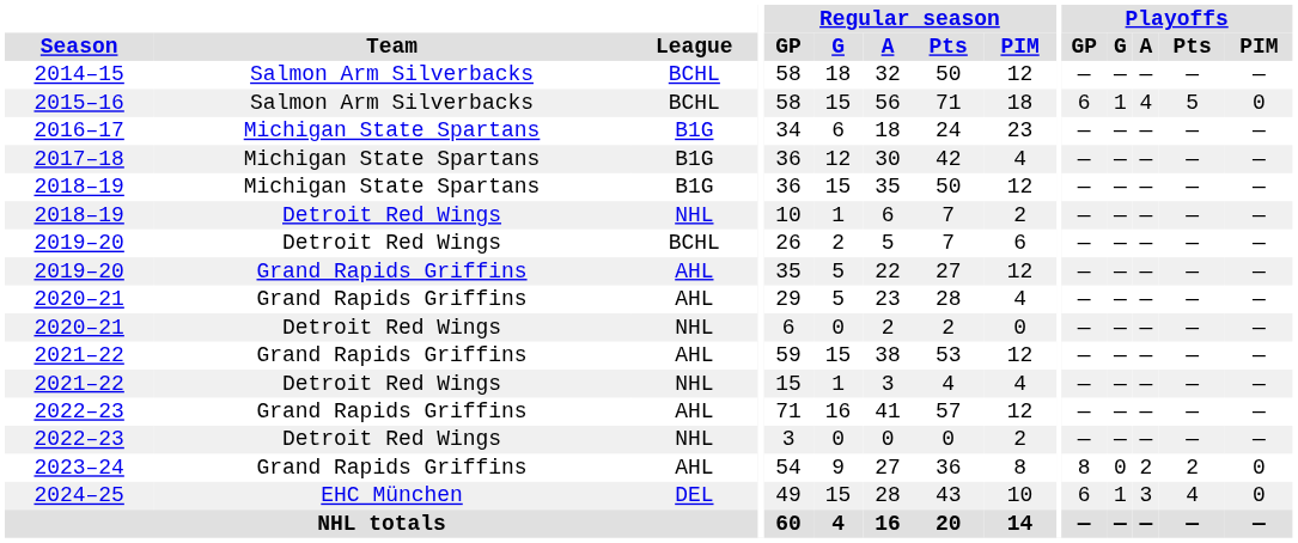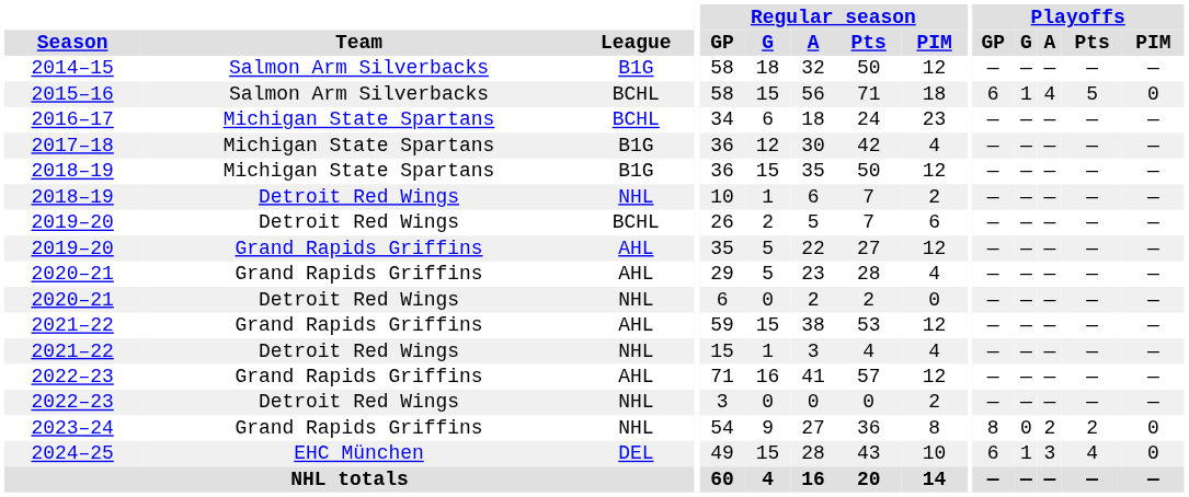 <table border="0" cellpadding="1" cellspacing="0" style="text-align:center; width:60em">
 <tr bgcolor="#e0e0e0">
 <th colspan="3" bgcolor="#ffffff"></th>
 <th rowspan="98" bgcolor="#ffffff"></th>
 <th colspan="5"><a href='#'>Regular season</a></th>
 <th rowspan="98" bgcolor="#ffffff"></th>
 <th colspan="5"><a href='#'>Playoffs</a></th>
 </tr>
 <tr bgcolor="#e0e0e0">
 <th><a href='#'>Season</a></th>
 <th>Team</th>
 <th>League</th>
 <th>GP</th>
 <th><a href='#'>G</a></th>
 <th><a href='#'>A</a></th>
 <th><a href='#'>Pts</a></th>
 <th><a href='#'>PIM</a></th>
 <th>GP</th>
 <th>G</th>
 <th>A</th>
 <th>Pts</th>
 <th>PIM</th>
 </tr>
 <tr>
 <td><a href='#'>2014–15</a></td>
 <td><a href='#'>Salmon Arm Silverbacks</a></td>
-<td><a href='#'>BCHL</a></td>
+<td><a href='#'>B1G</a></td>
 <td>58</td>
 <td>18</td>
 <td>32</td>
 <td>50</td>
 <td>12</td>
 <td>—</td>
 <td>—</td>
 <td>—</td>
 <td>—</td>
 <td>—</td>
 </tr>
 <tr bgcolor="#f0f0f0">
 <td><a href='#'>2015–16</a></td>
 <td>Salmon Arm Silverbacks</td>
 <td>BCHL</td>
 <td>58</td>
 <td>15</td>
 <td>56</td>
 <td>71</td>
 <td>18</td>
 <td>6</td>
 <td>1</td>
 <td>4</td>
 <td>5</td>
 <td>0</td>
 </tr>
 <tr>
 <td><a href='#'>2016–17</a></td>
 <td><a href='#'>Michigan State Spartans</a></td>
-<td><a href='#'>B1G</a></td>
+<td><a href='#'>BCHL</a></td>
 <td>34</td>
 <td>6</td>
 <td>18</td>
 <td>24</td>
 <td>23</td>
 <td>—</td>
 <td>—</td>
 <td>—</td>
 <td>—</td>
 <td>—</td>
 </tr>
 <tr bgcolor="#f0f0f0">
 <td><a href='#'>2017–18</a></td>
 <td>Michigan State Spartans</td>
 <td>B1G</td>
 <td>36</td>
 <td>12</td>
 <td>30</td>
 <td>42</td>
 <td>4</td>
 <td>—</td>
 <td>—</td>
 <td>—</td>
 <td>—</td>
 <td>—</td>
 </tr>
 <tr>
 <td><a href='#'>2018–19</a></td>
 <td>Michigan State Spartans</td>
 <td>B1G</td>
 <td>36</td>
 <td>15</td>
 <td>35</td>
 <td>50</td>
 <td>12</td>
 <td>—</td>
 <td>—</td>
 <td>—</td>
 <td>—</td>
 <td>—</td>
 </tr>
 <tr bgcolor="#f0f0f0">
 <td><a href='#'>2018–19</a></td>
 <td><a href='#'>Detroit Red Wings</a></td>
 <td><a href='#'>NHL</a></td>
 <td>10</td>
 <td>1</td>
 <td>6</td>
 <td>7</td>
 <td>2</td>
 <td>—</td>
 <td>—</td>
 <td>—</td>
 <td>—</td>
 <td>—</td>
 </tr>
 <tr>
 <td><a href='#'>2019–20</a></td>
 <td>Detroit Red Wings</td>
 <td>BCHL</td>
 <td>26</td>
 <td>2</td>
 <td>5</td>
 <td>7</td>
 <td>6</td>
 <td>—</td>
 <td>—</td>
 <td>—</td>
 <td>—</td>
 <td>—</td>
 </tr>
 <tr bgcolor="#f0f0f0">
 <td><a href='#'>2019–20</a></td>
 <td><a href='#'>Grand Rapids Griffins</a></td>
 <td><a href='#'>AHL</a></td>
 <td>35</td>
 <td>5</td>
 <td>22</td>
 <td>27</td>
 <td>12</td>
 <td>—</td>
 <td>—</td>
 <td>—</td>
 <td>—</td>
 <td>—</td>
 </tr>
 <tr>
 <td><a href='#'>2020–21</a></td>
 <td>Grand Rapids Griffins</td>
 <td>AHL</td>
 <td>29</td>
 <td>5</td>
 <td>23</td>
 <td>28</td>
 <td>4</td>
 <td>—</td>
 <td>—</td>
 <td>—</td>
 <td>—</td>
 <td>—</td>
 </tr>
 <tr bgcolor="#f0f0f0">
 <td><a href='#'>2020–21</a></td>
 <td>Detroit Red Wings</td>
 <td>NHL</td>
 <td>6</td>
 <td>0</td>
 <td>2</td>
 <td>2</td>
 <td>0</td>
 <td>—</td>
 <td>—</td>
 <td>—</td>
 <td>—</td>
 <td>—</td>
 </tr>
 <tr>
 <td><a href='#'>2021–22</a></td>
 <td>Grand Rapids Griffins</td>
 <td>AHL</td>
 <td>59</td>
 <td>15</td>
 <td>38</td>
 <td>53</td>
 <td>12</td>
 <td>—</td>
 <td>—</td>
 <td>—</td>
 <td>—</td>
 <td>—</td>
 </tr>
 <tr bgcolor="#f0f0f0">
 <td><a href='#'>2021–22</a></td>
 <td>Detroit Red Wings</td>
 <td>NHL</td>
 <td>15</td>
 <td>1</td>
 <td>3</td>
 <td>4</td>
 <td>4</td>
 <td>—</td>
 <td>—</td>
 <td>—</td>
 <td>—</td>
 <td>—</td>
 </tr>
 <tr>
 <td><a href='#'>2022–23</a></td>
 <td>Grand Rapids Griffins</td>
 <td>AHL</td>
 <td>71</td>
 <td>16</td>
 <td>41</td>
 <td>57</td>
 <td>12</td>
 <td>—</td>
 <td>—</td>
 <td>—</td>
 <td>—</td>
 <td>—</td>
 </tr>
 <tr bgcolor="#f0f0f0">
 <td><a href='#'>2022–23</a></td>
 <td>Detroit Red Wings</td>
 <td>NHL</td>
 <td>3</td>
 <td>0</td>
 <td>0</td>
 <td>0</td>
 <td>2</td>
 <td>—</td>
 <td>—</td>
 <td>—</td>
 <td>—</td>
 <td>—</td>
 </tr>
 <tr>
 <td><a href='#'>2023–24</a></td>
 <td>Grand Rapids Griffins</td>
-<td>AHL</td>
+<td>NHL</td>
 <td>54</td>
 <td>9</td>
 <td>27</td>
 <td>36</td>
 <td>8</td>
 <td>8</td>
 <td>0</td>
 <td>2</td>
 <td>2</td>
 <td>0</td>
 </tr>
 <tr bgcolor="#f0f0f0">
 <td><a href='#'>2024–25</a></td>
 <td><a href='#'>EHC München</a></td>
 <td><a href='#'>DEL</a></td>
 <td>49</td>
 <td>15</td>
 <td>28</td>
 <td>43</td>
 <td>10</td>
 <td>6</td>
 <td>1</td>
 <td>3</td>
 <td>4</td>
 <td>0</td>
 </tr>
 <tr bgcolor="#e0e0e0">
 <th colspan="3">NHL totals</th>
 <th>60</th>
 <th>4</th>
 <th>16</th>
 <th>20</th>
 <th>14</th>
 <th>—</th>
 <th>—</th>
 <th>—</th>
 <th>—</th>
 <th>—</th>
 </tr>
 </table>
